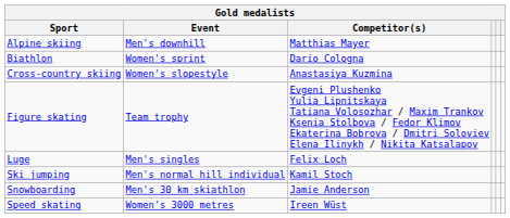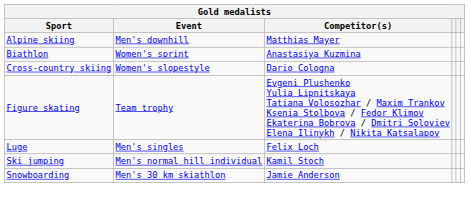 <table class="wikitable">
 <tr>
 <th colspan="6">Gold medalists</th>
 </tr>
 <tr>
 <th>Sport</th>
 <th>Event</th>
 <th>Competitor(s)</th>
 <th></th>
 <th></th>
 <th></th>
 </tr>
 <tr>
 <td><a href='#'>Alpine skiing</a></td>
 <td><a href='#'>Men's downhill</a></td>
 <td><a href='#'>Matthias Mayer</a></td>
 <td></td>
 <td></td>
 <td></td>
 </tr>
 <tr>
 <td><a href='#'>Biathlon</a></td>
 <td><a href='#'>Women's sprint</a></td>
-<td><a href='#'>Dario Cologna</a></td>
+<td><a href='#'>Anastasiya Kuzmina</a></td>
 <td></td>
 <td></td>
 <td></td>
 </tr>
 <tr>
 <td><a href='#'>Cross-country skiing</a></td>
 <td><a href='#'>Women's slopestyle</a></td>
-<td><a href='#'>Anastasiya Kuzmina</a></td>
+<td><a href='#'>Dario Cologna</a></td>
 <td></td>
 <td></td>
 <td></td>
 </tr>
 <tr>
 <td><a href='#'>Figure skating</a></td>
 <td><a href='#'>Team trophy</a></td>
 <td><a href='#'>Evgeni Plushenko</a><br><a href='#'>Yulia Lipnitskaya</a><br><a href='#'>Tatiana Volosozhar</a> / <a href='#'>Maxim Trankov</a><br><a href='#'>Ksenia Stolbova</a> / <a href='#'>Fedor Klimov</a><br><a href='#'>Ekaterina Bobrova</a> / <a href='#'>Dmitri Soloviev</a><br><a href='#'>Elena Ilinykh</a> / <a href='#'>Nikita Katsalapov</a></td>
 <td></td>
 <td></td>
 <td></td>
 </tr>
 <tr>
 <td><a href='#'>Luge</a></td>
 <td><a href='#'>Men's singles</a></td>
 <td><a href='#'>Felix Loch</a></td>
 <td></td>
 <td></td>
 <td></td>
 </tr>
 <tr>
 <td><a href='#'>Ski jumping</a></td>
 <td><a href='#'>Men's normal hill individual</a></td>
 <td><a href='#'>Kamil Stoch</a></td>
 <td></td>
 <td></td>
 <td></td>
 </tr>
 <tr>
 <td><a href='#'>Snowboarding</a></td>
 <td><a href='#'>Men's 30 km skiathlon</a></td>
 <td><a href='#'>Jamie Anderson</a></td>
 <td></td>
 <td></td>
 <td></td>
 </tr>
-<tr>
-<td><a href='#'>Speed skating</a></td>
-<td><a href='#'>Women's 3000 metres</a></td>
-<td><a href='#'>Ireen Wüst</a></td>
-<td></td>
-<td></td>
-<td></td>
-</tr>
 </table>
